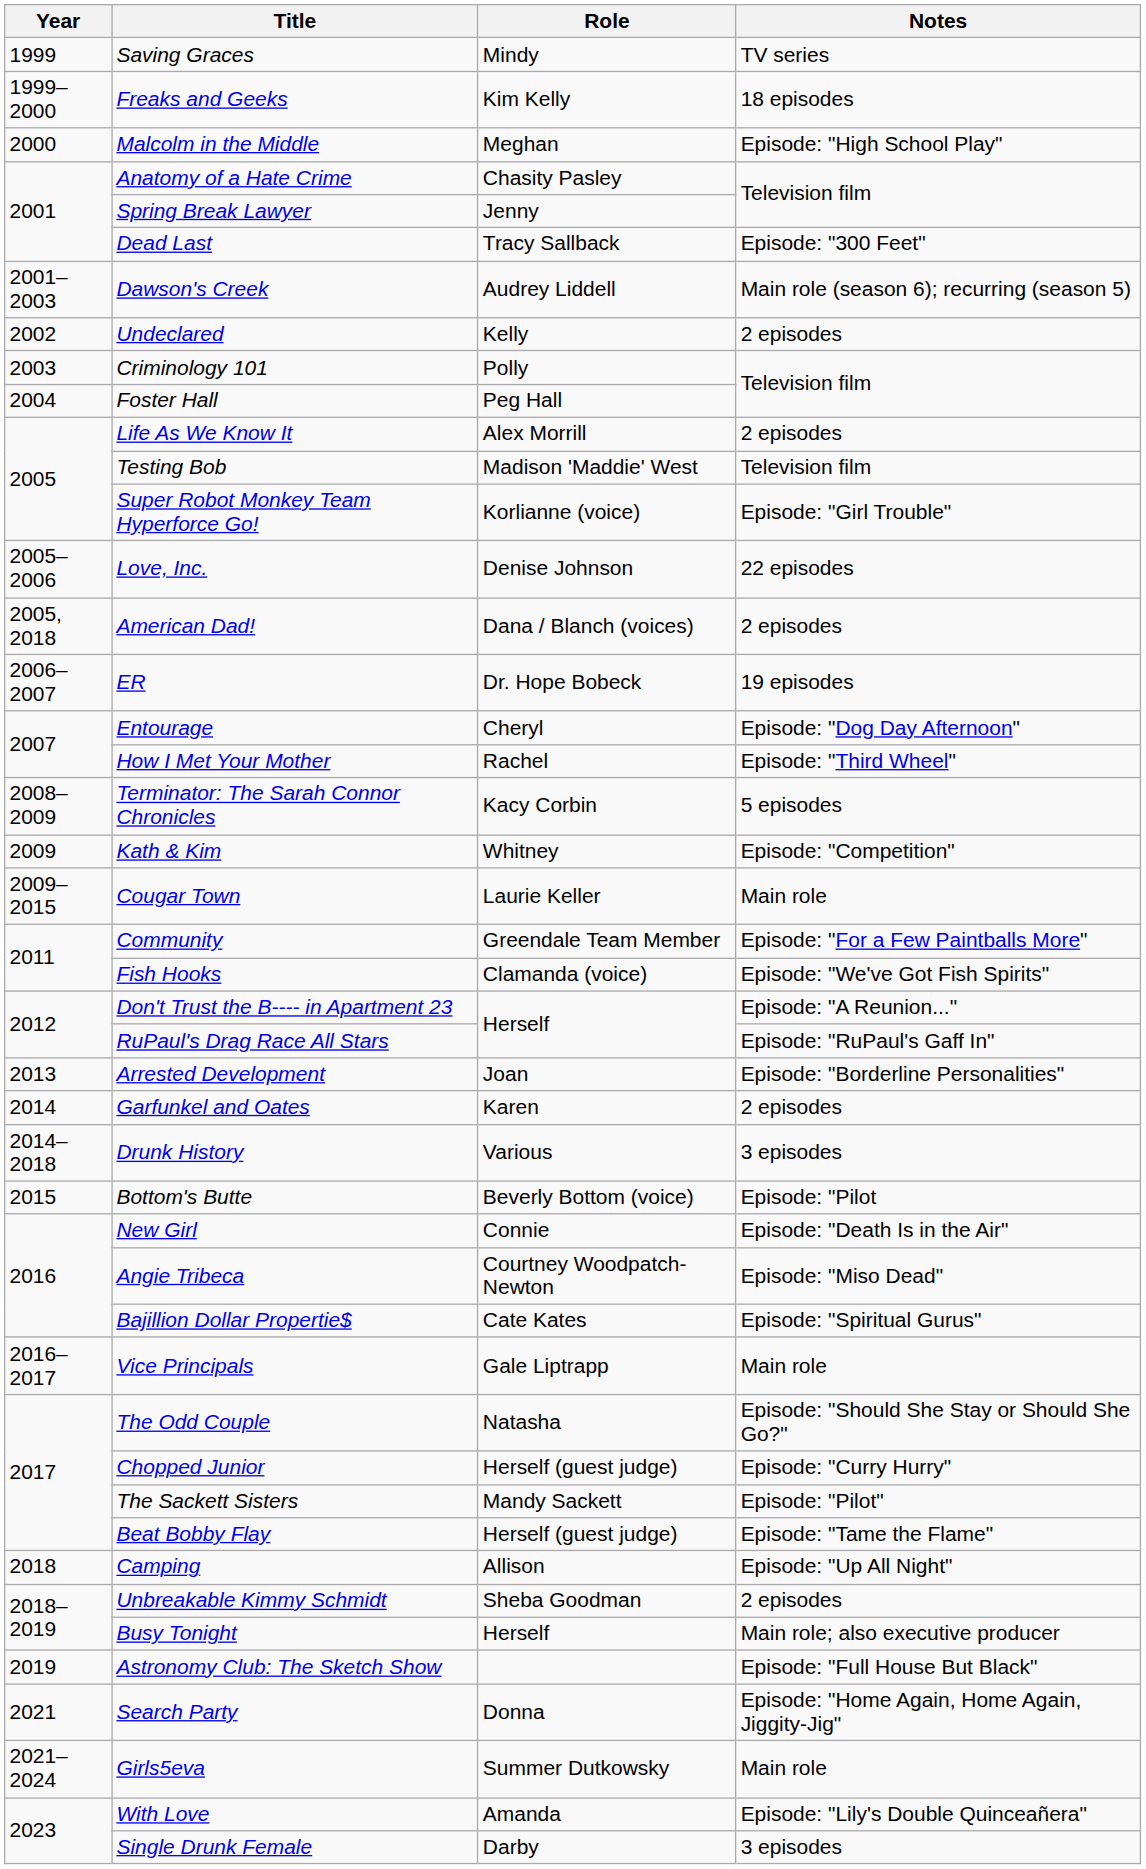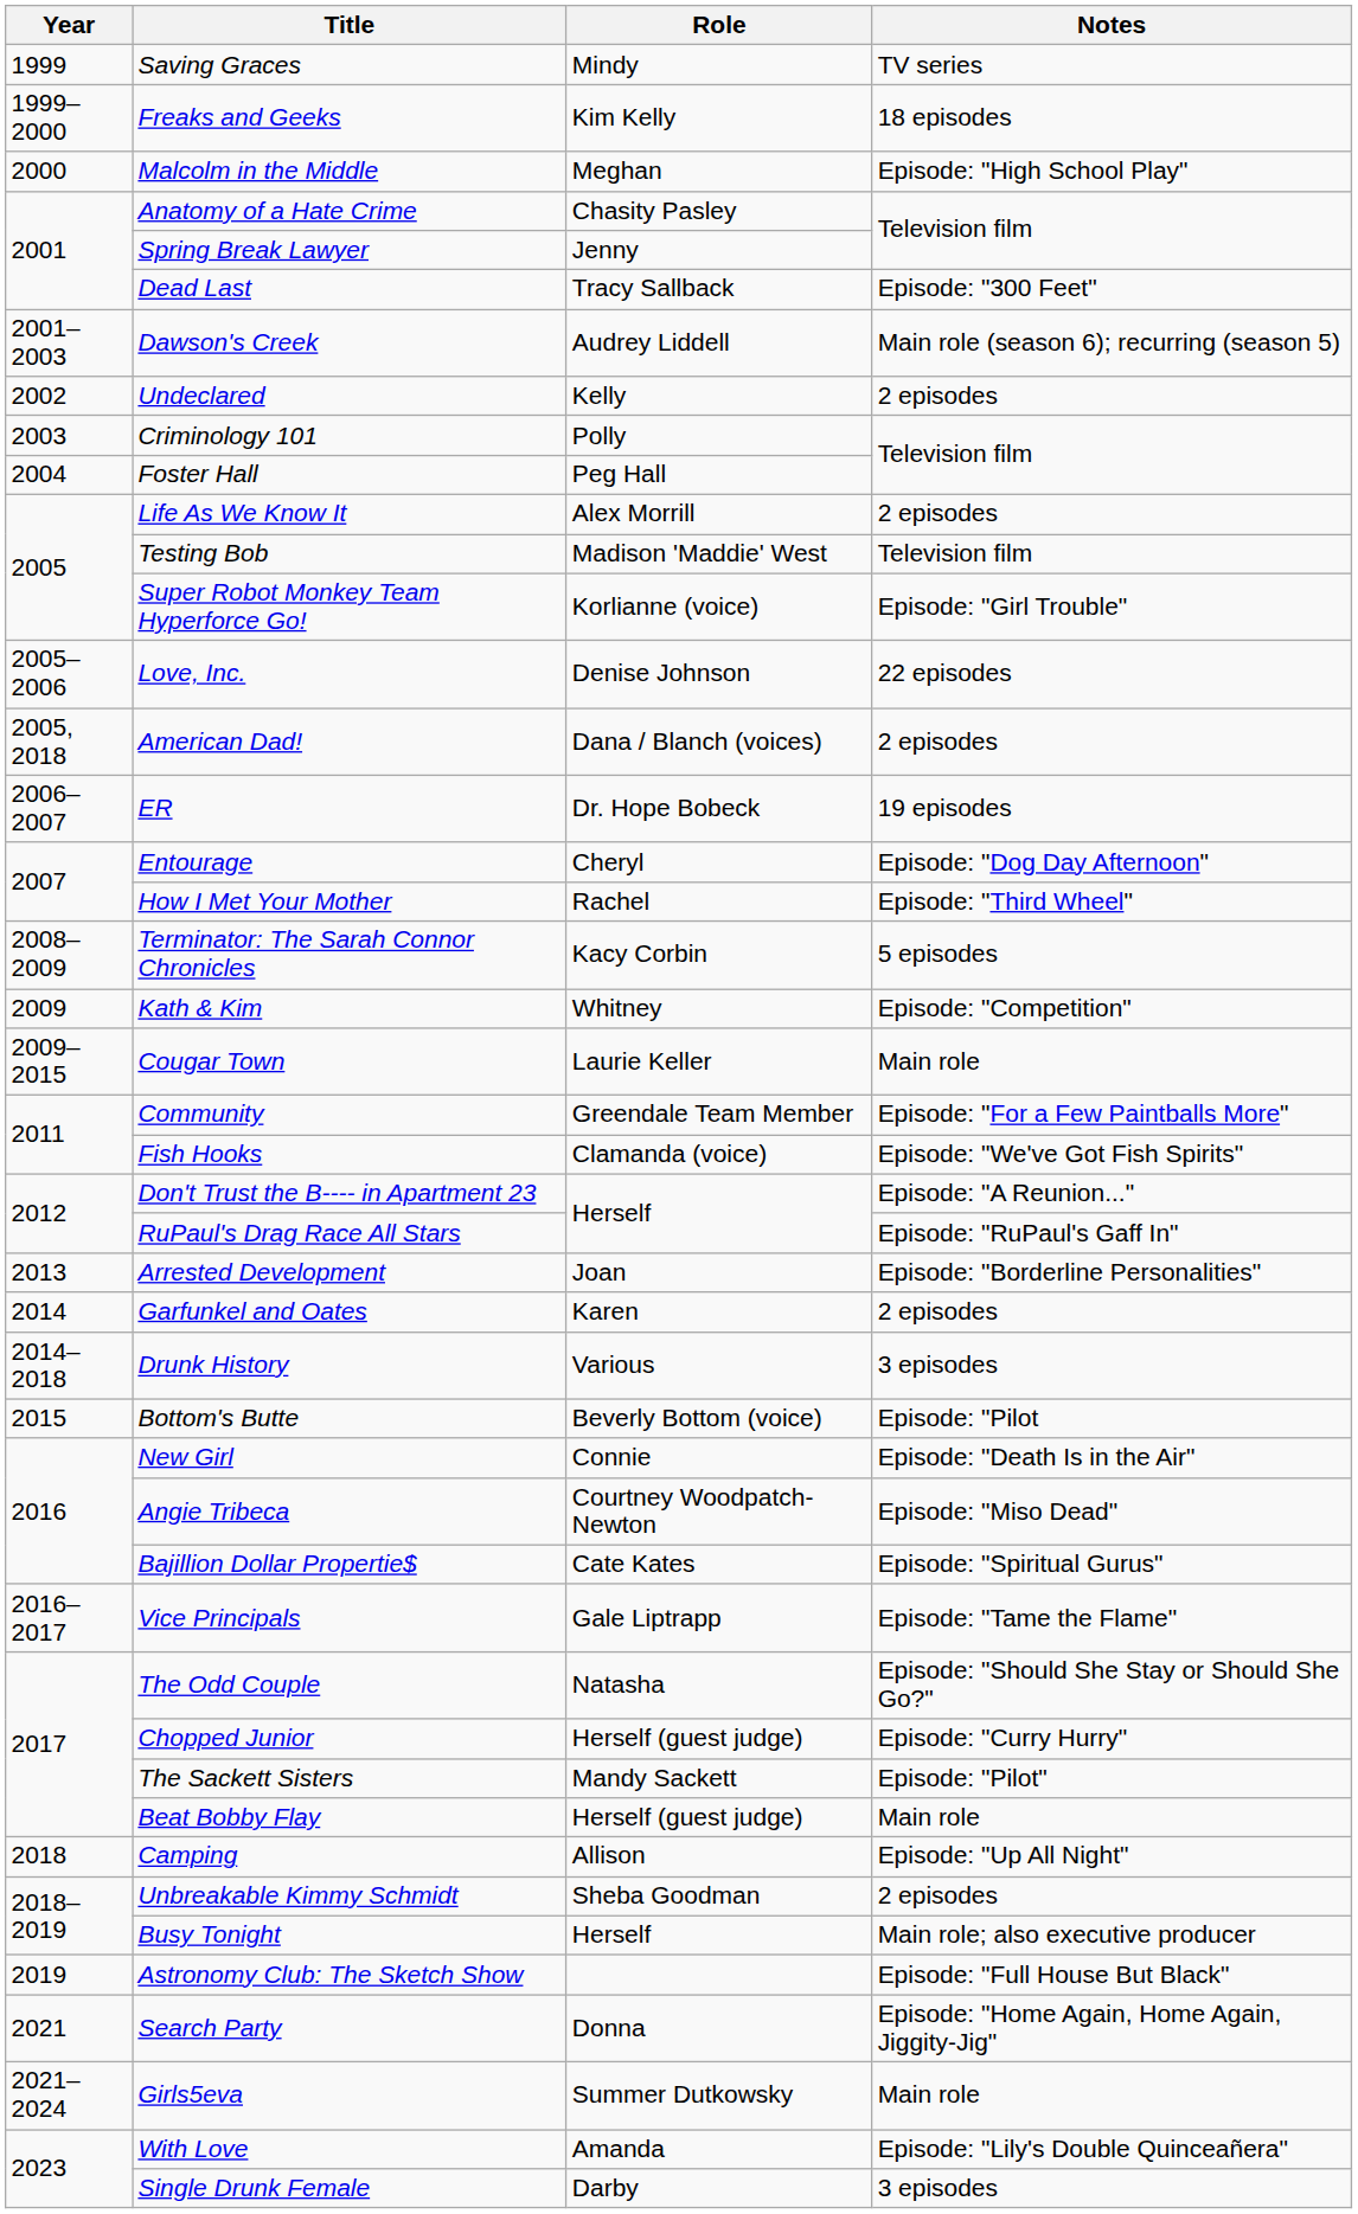 <table class="wikitable sortable">
 <tr>
 <th scope="col">Year</th>
 <th scope="col">Title</th>
 <th scope="col">Role</th>
 <th scope="col" class="unsortable">Notes</th>
 </tr>
 <tr>
 <td>1999</td>
 <td><em>Saving Graces</em></td>
 <td>Mindy</td>
 <td>TV series</td>
 </tr>
 <tr>
 <td>1999–2000</td>
 <td><em><a href='#'>Freaks and Geeks</a></em></td>
 <td>Kim Kelly</td>
 <td>18 episodes</td>
 </tr>
 <tr>
 <td>2000</td>
 <td><em><a href='#'>Malcolm in the Middle</a></em></td>
 <td>Meghan</td>
 <td>Episode: "High School Play"</td>
 </tr>
 <tr>
 <td rowspan="3">2001</td>
 <td><em><a href='#'>Anatomy of a Hate Crime</a></em></td>
 <td>Chasity Pasley</td>
 <td rowspan="2">Television film</td>
 </tr>
 <tr>
 <td><em><a href='#'>Spring Break Lawyer</a></em></td>
 <td>Jenny</td>
 </tr>
 <tr>
 <td><em><a href='#'>Dead Last</a></em></td>
 <td>Tracy Sallback</td>
 <td>Episode: "300 Feet"</td>
 </tr>
 <tr>
 <td>2001–2003</td>
 <td><em><a href='#'>Dawson's Creek</a></em></td>
 <td>Audrey Liddell</td>
 <td>Main role (season 6); recurring (season 5)</td>
 </tr>
 <tr>
 <td>2002</td>
 <td><em><a href='#'>Undeclared</a></em></td>
 <td>Kelly</td>
 <td>2 episodes</td>
 </tr>
 <tr>
 <td>2003</td>
 <td><em>Criminology 101</em></td>
 <td>Polly</td>
 <td rowspan="2">Television film</td>
 </tr>
 <tr>
 <td>2004</td>
 <td><em>Foster Hall</em></td>
 <td>Peg Hall</td>
 </tr>
 <tr>
 <td rowspan="3">2005</td>
 <td><em><a href='#'>Life As We Know It</a></em></td>
 <td>Alex Morrill</td>
 <td>2 episodes</td>
 </tr>
 <tr>
 <td><em>Testing Bob</em></td>
 <td>Madison 'Maddie' West</td>
 <td>Television film</td>
 </tr>
 <tr>
 <td><em><a href='#'>Super Robot Monkey Team Hyperforce Go!</a></em></td>
 <td>Korlianne (voice)</td>
 <td>Episode: "Girl Trouble"</td>
 </tr>
 <tr>
 <td>2005–2006</td>
 <td><em><a href='#'>Love, Inc.</a></em></td>
 <td>Denise Johnson</td>
 <td>22 episodes</td>
 </tr>
 <tr>
 <td>2005, 2018</td>
 <td><em><a href='#'>American Dad!</a></em></td>
 <td>Dana / Blanch (voices)</td>
 <td>2 episodes</td>
 </tr>
 <tr>
 <td>2006–2007</td>
 <td><em><a href='#'>ER</a></em></td>
 <td>Dr. Hope Bobeck</td>
 <td>19 episodes</td>
 </tr>
 <tr>
 <td rowspan="2">2007</td>
 <td><em><a href='#'>Entourage</a></em></td>
 <td>Cheryl</td>
 <td>Episode: "<a href='#'>Dog Day Afternoon</a>"</td>
 </tr>
 <tr>
 <td><em><a href='#'>How I Met Your Mother</a></em></td>
 <td>Rachel</td>
 <td>Episode: "<a href='#'>Third Wheel</a>"</td>
 </tr>
 <tr>
 <td>2008–2009</td>
 <td><em><a href='#'>Terminator: The Sarah Connor Chronicles</a></em></td>
 <td>Kacy Corbin</td>
 <td>5 episodes</td>
 </tr>
 <tr>
 <td>2009</td>
 <td><em><a href='#'>Kath & Kim</a></em></td>
 <td>Whitney</td>
 <td>Episode: "Competition"</td>
 </tr>
 <tr>
 <td>2009–2015</td>
 <td><em><a href='#'>Cougar Town</a></em></td>
 <td>Laurie Keller</td>
 <td>Main role</td>
 </tr>
 <tr>
 <td rowspan="2">2011</td>
 <td><em><a href='#'>Community</a></em></td>
 <td>Greendale Team Member</td>
 <td>Episode: "<a href='#'>For a Few Paintballs More</a>"</td>
 </tr>
 <tr>
 <td><em><a href='#'>Fish Hooks</a></em></td>
 <td>Clamanda (voice)</td>
 <td>Episode: "We've Got Fish Spirits"</td>
 </tr>
 <tr>
 <td rowspan="2">2012</td>
 <td><em><a href='#'>Don't Trust the B---- in Apartment 23</a></em></td>
 <td rowspan="2">Herself</td>
 <td>Episode: "A Reunion..."</td>
 </tr>
 <tr>
 <td><em><a href='#'>RuPaul's Drag Race All Stars</a></em></td>
 <td>Episode:  "RuPaul's Gaff In"</td>
 </tr>
 <tr>
 <td>2013</td>
 <td><em><a href='#'>Arrested Development</a></em></td>
 <td>Joan</td>
 <td>Episode: "Borderline Personalities"</td>
 </tr>
 <tr>
 <td>2014</td>
 <td><em><a href='#'>Garfunkel and Oates</a></em></td>
 <td>Karen</td>
 <td>2 episodes</td>
 </tr>
 <tr>
 <td>2014–2018</td>
 <td><em><a href='#'>Drunk History</a></em></td>
 <td>Various</td>
 <td>3 episodes</td>
 </tr>
 <tr>
 <td>2015</td>
 <td><em>Bottom's Butte</em></td>
 <td>Beverly Bottom (voice)</td>
 <td>Episode: "Pilot</td>
 </tr>
 <tr>
 <td rowspan="3">2016</td>
 <td><em><a href='#'>New Girl</a></em></td>
 <td>Connie</td>
 <td>Episode: "Death Is in the Air"</td>
 </tr>
 <tr>
 <td><em><a href='#'>Angie Tribeca</a></em></td>
 <td>Courtney Woodpatch-Newton</td>
 <td>Episode: "Miso Dead"</td>
 </tr>
 <tr>
 <td><em><a href='#'>Bajillion Dollar Propertie$</a></em></td>
 <td>Cate Kates</td>
 <td>Episode: "Spiritual Gurus"</td>
 </tr>
 <tr>
 <td>2016–2017</td>
 <td><em><a href='#'>Vice Principals</a></em></td>
 <td>Gale Liptrapp</td>
-<td>Main role</td>
+<td>Episode: "Tame the Flame"</td>
 </tr>
 <tr>
 <td rowspan="4">2017</td>
 <td><em><a href='#'>The Odd Couple</a></em></td>
 <td>Natasha</td>
 <td>Episode: "Should She Stay or Should She Go?"</td>
 </tr>
 <tr>
 <td><em><a href='#'>Chopped Junior</a></em></td>
 <td>Herself (guest judge)</td>
 <td>Episode: "Curry Hurry"</td>
 </tr>
 <tr>
 <td><em>The Sackett Sisters</em></td>
 <td>Mandy Sackett</td>
 <td>Episode: "Pilot"</td>
 </tr>
 <tr>
 <td><em><a href='#'>Beat Bobby Flay</a></em></td>
 <td>Herself (guest judge)</td>
-<td>Episode: "Tame the Flame"</td>
+<td>Main role</td>
 </tr>
 <tr>
 <td>2018</td>
 <td><em><a href='#'>Camping</a></em></td>
 <td>Allison</td>
 <td>Episode: "Up All Night"</td>
 </tr>
 <tr>
 <td rowspan="2">2018–2019</td>
 <td><em><a href='#'>Unbreakable Kimmy Schmidt</a></em></td>
 <td>Sheba Goodman</td>
 <td>2 episodes</td>
 </tr>
 <tr>
 <td><em><a href='#'>Busy Tonight</a></em></td>
 <td>Herself</td>
 <td>Main role; also executive producer</td>
 </tr>
 <tr>
 <td>2019</td>
 <td><em><a href='#'>Astronomy Club: The Sketch Show</a></em></td>
 <td></td>
 <td>Episode: "Full House But Black"</td>
 </tr>
 <tr>
 <td>2021</td>
 <td><em><a href='#'>Search Party</a></em></td>
 <td>Donna</td>
 <td>Episode: "Home Again, Home Again, Jiggity-Jig"</td>
 </tr>
 <tr>
 <td>2021–2024</td>
 <td><em><a href='#'>Girls5eva</a></em></td>
 <td>Summer Dutkowsky</td>
 <td>Main role</td>
 </tr>
 <tr>
 <td rowspan="2">2023</td>
 <td><em><a href='#'>With Love</a></em></td>
 <td>Amanda</td>
 <td>Episode: "Lily's Double Quinceañera"</td>
 </tr>
 <tr>
 <td><em><a href='#'>Single Drunk Female</a></em></td>
 <td>Darby</td>
 <td>3 episodes</td>
 </tr>
 </table>
